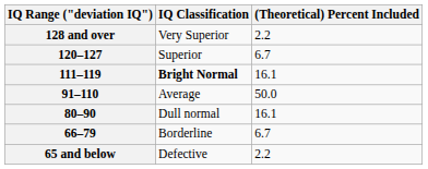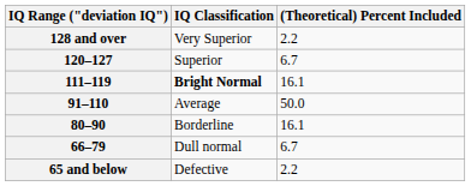 <table class="wikitable">
 <tr>
 <th>IQ Range ("deviation IQ")</th>
 <th>IQ Classification</th>
 <th>(Theoretical) Percent Included</th>
 </tr>
 <tr>
 <th>128 and over</th>
 <td>Very Superior</td>
 <td>2.2</td>
 </tr>
 <tr>
 <th>120–127</th>
 <td>Superior</td>
 <td>6.7</td>
 </tr>
 <tr>
 <th>111–119</th>
 <td><strong>Bright Normal</strong></td>
 <td>16.1</td>
 </tr>
 <tr>
 <th>91–110</th>
 <td>Average</td>
 <td>50.0</td>
 </tr>
 <tr>
 <th>80–90</th>
-<td>Dull normal</td>
+<td>Borderline</td>
 <td>16.1</td>
 </tr>
 <tr>
 <th>66–79</th>
-<td>Borderline</td>
+<td>Dull normal</td>
 <td>6.7</td>
 </tr>
 <tr>
 <th>65 and below</th>
 <td>Defective</td>
 <td>2.2</td>
 </tr>
 </table>
